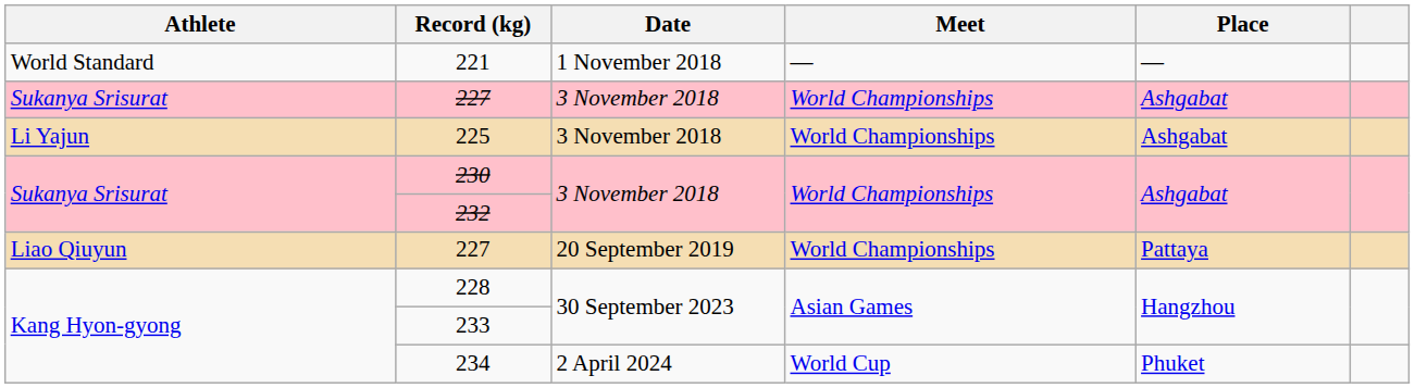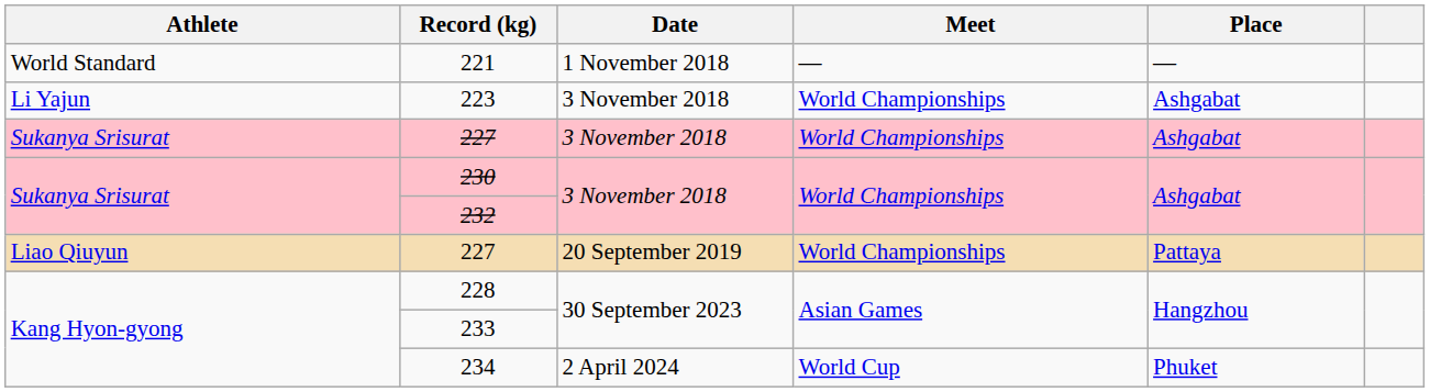 <table class="wikitable" style="font-size:90%; width: 70%;">
 <tr>
 <th width=20%>Athlete</th>
 <th width=8%>Record (kg)</th>
 <th width=12%>Date</th>
 <th width=18%>Meet</th>
 <th width=11%>Place</th>
 <th width=3%></th>
 </tr>
 <tr>
 <td>World Standard</td>
 <td align=center>221</td>
 <td>1 November 2018</td>
 <td>—</td>
 <td>—</td>
 <td></td>
 </tr>
+<tr>
+<td> <a href='#'>Li Yajun</a></td>
+<td align=center>223</td>
+<td>3 November 2018</td>
+<td><a href='#'>World Championships</a></td>
+<td><a href='#'>Ashgabat</a></td>
+<td></td>
+</tr>
 <tr bgcolor=pink>
 <td><em> <a href='#'>Sukanya Srisurat</a></em> </td>
 <td align=center><em><s>227</s></em></td>
 <td><em>3 November 2018</em></td>
 <td><em><a href='#'>World Championships</a></em></td>
 <td><em><a href='#'>Ashgabat</a></em></td>
-<td></td>
-</tr>
-<tr bgcolor=Wheat>
-<td> <a href='#'>Li Yajun</a> </td>
-<td align=center>225</td>
-<td>3 November 2018</td>
-<td><a href='#'>World Championships</a></td>
-<td><a href='#'>Ashgabat</a></td>
 <td></td>
 </tr>
 <tr bgcolor=pink>
 <td rowspan=2><em> <a href='#'>Sukanya Srisurat</a></em> </td>
 <td align=center><em><s>230</s></em></td>
 <td rowspan=2><em>3 November 2018</em></td>
 <td rowspan=2><em><a href='#'>World Championships</a></em></td>
 <td rowspan=2><em><a href='#'>Ashgabat</a></em></td>
 <td rowspan=2></td>
 </tr>
 <tr bgcolor=pink>
 <td align=center><em><s>232</s></em></td>
 </tr>
 <tr bgcolor=Wheat>
 <td> <a href='#'>Liao Qiuyun</a> </td>
 <td align=center>227</td>
 <td>20 September 2019</td>
 <td><a href='#'>World Championships</a></td>
 <td><a href='#'>Pattaya</a></td>
 <td></td>
 </tr>
 <tr>
 <td rowspan=3> <a href='#'>Kang Hyon-gyong</a></td>
 <td align=center>228</td>
 <td rowspan=2>30 September 2023</td>
 <td rowspan=2><a href='#'>Asian Games</a></td>
 <td rowspan=2><a href='#'>Hangzhou</a></td>
 <td rowspan=2></td>
 </tr>
 <tr>
 <td align=center>233</td>
 </tr>
 <tr>
 <td align=center>234</td>
 <td>2 April 2024</td>
 <td><a href='#'>World Cup</a></td>
 <td><a href='#'>Phuket</a></td>
 <td></td>
 </tr>
 </table>
